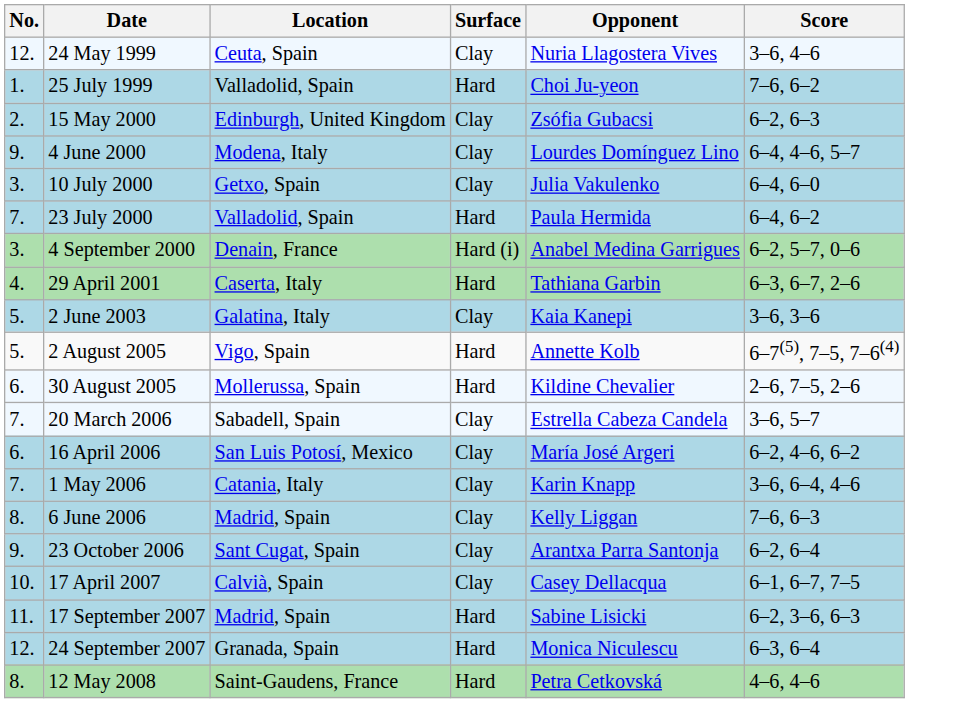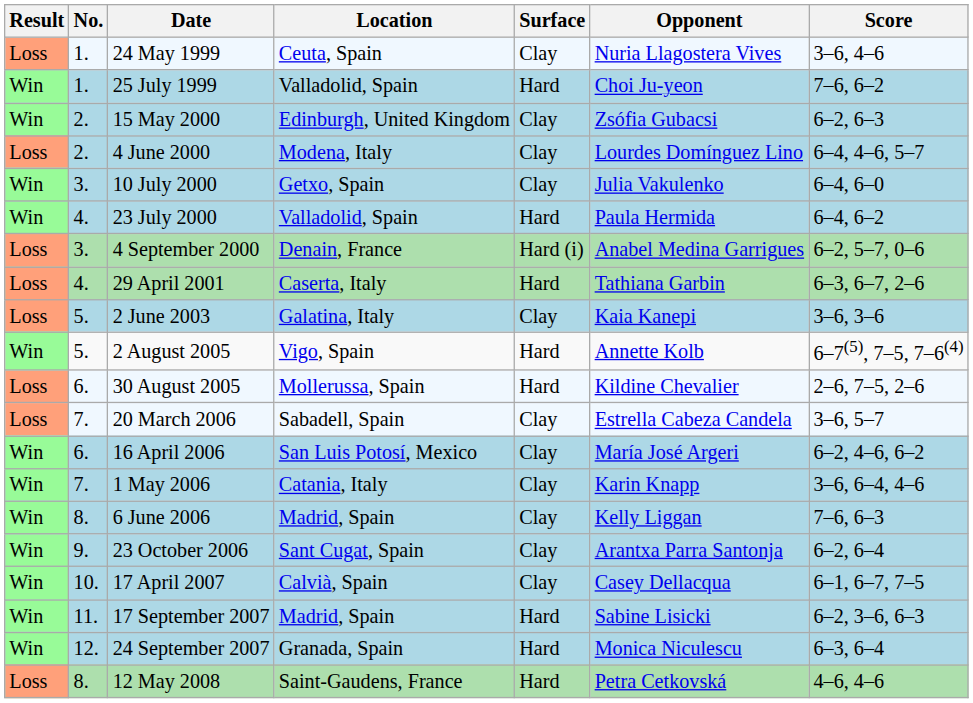 <table class="sortable wikitable" style=font-size:97%>
 <tr>
+<th>Result</th>
 <th>No.</th>
 <th>Date</th>
 <th>Location</th>
 <th>Surface</th>
 <th>Opponent</th>
 <th class="unsortable">Score</th>
 </tr>
 <tr bgcolor=#f0f8ff>
-<td>12.</td>
+<td style="background:#ffa07a;">Loss</td>
+<td>1.</td>
 <td>24 May 1999</td>
 <td><a href='#'>Ceuta</a>, Spain</td>
 <td>Clay</td>
 <td> <a href='#'>Nuria Llagostera Vives</a></td>
 <td>3–6, 4–6</td>
 </tr>
 <tr style="background:lightblue;">
+<td style="background:#98fb98;">Win</td>
 <td>1.</td>
 <td>25 July 1999</td>
 <td>Valladolid, Spain</td>
 <td>Hard</td>
 <td> <a href='#'>Choi Ju-yeon</a></td>
 <td>7–6, 6–2</td>
 </tr>
 <tr style="background:lightblue;">
+<td style="background:#98fb98;">Win</td>
 <td>2.</td>
 <td>15 May 2000</td>
 <td><a href='#'>Edinburgh</a>, United Kingdom</td>
 <td>Clay</td>
 <td> <a href='#'>Zsófia Gubacsi</a></td>
 <td>6–2, 6–3</td>
 </tr>
 <tr style="background:lightblue;">
-<td>9.</td>
+<td style="background:#ffa07a;">Loss</td>
+<td>2.</td>
 <td>4 June 2000</td>
 <td><a href='#'>Modena</a>, Italy</td>
 <td>Clay</td>
 <td> <a href='#'>Lourdes Domínguez Lino</a></td>
 <td>6–4, 4–6, 5–7</td>
 </tr>
 <tr style="background:lightblue;">
+<td style="background:#98fb98;">Win</td>
 <td>3.</td>
 <td>10 July 2000</td>
 <td><a href='#'>Getxo</a>, Spain</td>
 <td>Clay</td>
 <td> <a href='#'>Julia Vakulenko</a></td>
 <td>6–4, 6–0</td>
 </tr>
 <tr style="background:lightblue;">
-<td>7.</td>
+<td style="background:#98fb98;">Win</td>
+<td>4.</td>
 <td>23 July 2000</td>
 <td><a href='#'>Valladolid</a>, Spain</td>
 <td>Hard</td>
 <td> <a href='#'>Paula Hermida</a></td>
 <td>6–4, 6–2</td>
 </tr>
 <tr style="background:#addfad;">
+<td style="background:#ffa07a;">Loss</td>
 <td>3.</td>
 <td>4 September 2000</td>
 <td><a href='#'>Denain</a>, France</td>
 <td>Hard (i)</td>
 <td> <a href='#'>Anabel Medina Garrigues</a></td>
 <td>6–2, 5–7, 0–6</td>
 </tr>
 <tr style="background:#addfad;">
+<td style="background:#ffa07a;">Loss</td>
 <td>4.</td>
 <td>29 April 2001</td>
 <td><a href='#'>Caserta</a>, Italy</td>
 <td>Hard</td>
 <td> <a href='#'>Tathiana Garbin</a></td>
 <td>6–3, 6–7, 2–6</td>
 </tr>
 <tr style="background:lightblue;">
+<td style="background:#ffa07a;">Loss</td>
 <td>5.</td>
 <td>2 June 2003</td>
 <td><a href='#'>Galatina</a>, Italy</td>
 <td>Clay</td>
 <td> <a href='#'>Kaia Kanepi</a></td>
 <td>3–6, 3–6</td>
 </tr>
 <tr>
+<td style="background:#98fb98;">Win</td>
 <td>5.</td>
 <td>2 August 2005</td>
 <td><a href='#'>Vigo</a>, Spain</td>
 <td>Hard</td>
 <td> <a href='#'>Annette Kolb</a></td>
 <td>6–7<sup>(5)</sup>, 7–5, 7–6<sup>(4)</sup></td>
 </tr>
 <tr style="background:#f0f8ff;">
+<td style="background:#ffa07a;">Loss</td>
 <td>6.</td>
 <td>30 August 2005</td>
 <td><a href='#'>Mollerussa</a>, Spain</td>
 <td>Hard</td>
 <td> <a href='#'>Kildine Chevalier</a></td>
 <td>2–6, 7–5, 2–6</td>
 </tr>
 <tr style="background:#f0f8ff;">
+<td style="background:#ffa07a;">Loss</td>
 <td>7.</td>
 <td>20 March 2006</td>
 <td>Sabadell, Spain</td>
 <td>Clay</td>
 <td> <a href='#'>Estrella Cabeza Candela</a></td>
 <td>3–6, 5–7</td>
 </tr>
 <tr style="background:lightblue;">
+<td style="background:#98fb98;">Win</td>
 <td>6.</td>
 <td>16 April 2006</td>
 <td><a href='#'>San Luis Potosí</a>, Mexico</td>
 <td>Clay</td>
 <td> <a href='#'>María José Argeri</a></td>
 <td>6–2, 4–6, 6–2</td>
 </tr>
 <tr style="background:lightblue;">
+<td style="background:#98fb98;">Win</td>
 <td>7.</td>
 <td>1 May 2006</td>
 <td><a href='#'>Catania</a>, Italy</td>
 <td>Clay</td>
 <td> <a href='#'>Karin Knapp</a></td>
 <td>3–6, 6–4, 4–6</td>
 </tr>
 <tr style="background:lightblue;">
+<td style="background:#98fb98;">Win</td>
 <td>8.</td>
 <td>6 June 2006</td>
 <td><a href='#'>Madrid</a>, Spain</td>
 <td>Clay</td>
 <td> <a href='#'>Kelly Liggan</a></td>
 <td>7–6, 6–3</td>
 </tr>
 <tr style="background:lightblue;">
+<td style="background:#98fb98;">Win</td>
 <td>9.</td>
 <td>23 October 2006</td>
 <td><a href='#'>Sant Cugat</a>, Spain</td>
 <td>Clay</td>
 <td> <a href='#'>Arantxa Parra Santonja</a></td>
 <td>6–2, 6–4</td>
 </tr>
 <tr style="background:lightblue;">
+<td style="background:#98fb98;">Win</td>
 <td>10.</td>
 <td>17 April 2007</td>
 <td><a href='#'>Calvià</a>, Spain</td>
 <td>Clay</td>
 <td> <a href='#'>Casey Dellacqua</a></td>
 <td>6–1, 6–7, 7–5</td>
 </tr>
 <tr style="background:lightblue;">
+<td style="background:#98fb98;">Win</td>
 <td>11.</td>
 <td>17 September 2007</td>
 <td><a href='#'>Madrid</a>, Spain</td>
 <td>Hard</td>
 <td> <a href='#'>Sabine Lisicki</a></td>
 <td>6–2, 3–6, 6–3</td>
 </tr>
 <tr style="background:lightblue;">
+<td style="background:#98fb98;">Win</td>
 <td>12.</td>
 <td>24 September 2007</td>
 <td>Granada, Spain</td>
 <td>Hard</td>
 <td> <a href='#'>Monica Niculescu</a></td>
 <td>6–3, 6–4</td>
 </tr>
 <tr style="background:#addfad;">
+<td style="background:#ffa07a;">Loss</td>
 <td>8.</td>
 <td>12 May 2008</td>
 <td>Saint-Gaudens, France</td>
 <td>Hard</td>
 <td> <a href='#'>Petra Cetkovská</a></td>
 <td>4–6, 4–6</td>
 </tr>
 </table>
